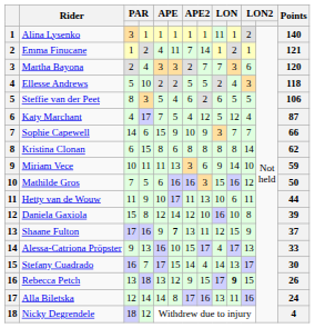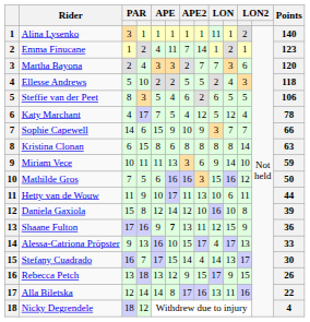 <table class="wikitable plainrowheaders" style="font-size:85%; text-align:center">
 <tr>
 <th rowspan=2 style="vertical-align:middle"></th>
 <th rowspan=2 style="vertical-align:middle">Rider</th>
 <th colspan=2>PAR<br></th>
 <th colspan=2>APE<br></th>
 <th colspan=2>APE2<br></th>
 <th colspan=2>LON<br></th>
 <th colspan=2>LON2<br></th>
 <th rowspan=2 style="vertical-align:middle">Points</th>
 </tr>
 <tr>
 <th></th>
 <th></th>
 <th></th>
 <th></th>
 <th></th>
 <th></th>
 <th></th>
 <th></th>
 <th></th>
 <th></th>
 </tr>
 <tr>
 <th>1</th>
 <td style="text-align:left"> <a href='#'>Alina Lysenko</a> </td>
 <td style="background:#ffdf9f;">3</td>
 <td style="background:#FFFFBF;">1</td>
 <td style="background:#FFFFBF;">1</td>
 <td style="background:#FFFFBF;">1</td>
 <td style="background:#FFFFBF;">1</td>
 <td style="background:#FFFFBF;">1</td>
 <td style="background:#dfffdf;">11</td>
 <td style="background:#FFFFBF;">1</td>
 <td style="background:#DFDFDF;">2</td>
 <td rowspan=18>Not<br>held</td>
 <th>140</th>
 </tr>
 <tr>
 <th>2</th>
 <td style="text-align:left"> <a href='#'>Emma Finucane</a></td>
 <td style="background:#FFFFBF;">1</td>
 <td style="background:#DFDFDF;">2</td>
 <td style="background:#dfffdf;">4</td>
 <td style="background:#dfffdf;">11</td>
 <td style="background:#dfffdf;">7</td>
 <td style="background:#dfffdf;">14</td>
 <td style="background:#FFFFBF;">1</td>
 <td style="background:#DFDFDF;">2</td>
 <td style="background:#FFFFBF;">1</td>
-<th>121</th>
+<th>123</th>
 </tr>
 <tr>
 <th>3</th>
 <td style="text-align:left"> <a href='#'>Martha Bayona</a></td>
 <td style="background:#DFDFDF;">2</td>
 <td style="background:#dfffdf;">4</td>
 <td style="background:#ffdf9f;">3</td>
 <td style="background:#ffdf9f;">3</td>
 <td style="background:#DFDFDF;">2</td>
 <td style="background:#dfffdf;">7</td>
 <td style="background:#dfffdf;">7</td>
 <td style="background:#ffdf9f;">3</td>
 <td style="background:#dfffdf;">6</td>
 <th>120</th>
 </tr>
 <tr>
 <th>4</th>
 <td style="text-align:left"> <a href='#'>Ellesse Andrews</a></td>
 <td style="background:#dfffdf;">5</td>
 <td style="background:#dfffdf;">10</td>
 <td style="background:#DFDFDF;">2</td>
 <td style="background:#DFDFDF;">2</td>
 <td style="background:#dfffdf;">5</td>
 <td style="background:#dfffdf;">5</td>
 <td style="background:#DFDFDF;">2</td>
 <td style="background:#dfffdf;">4</td>
 <td style="background:#ffdf9f;">3</td>
 <th>118</th>
 </tr>
 <tr>
 <th>5</th>
 <td style="text-align:left"> <a href='#'>Steffie van der Peet</a></td>
 <td style="background:#dfffdf;">8</td>
 <td style="background:#ffdf9f;">3</td>
 <td style="background:#dfffdf;">5</td>
 <td style="background:#dfffdf;">4</td>
 <td style="background:#dfffdf;">6</td>
 <td style="background:#DFDFDF;">2</td>
 <td style="background:#dfffdf;">6</td>
 <td style="background:#dfffdf;">5</td>
 <td style="background:#dfffdf;">5</td>
 <th>106</th>
 </tr>
 <tr>
 <th>6</th>
 <td style="text-align:left"> <a href='#'>Katy Marchant</a></td>
 <td style="background:#dfffdf;">4</td>
 <td style="background:#cfcfff;">17</td>
 <td style="background:#dfffdf;">7</td>
 <td style="background:#dfffdf;">5</td>
 <td style="background:#dfffdf;">4</td>
 <td style="background:#dfffdf;">12</td>
 <td style="background:#dfffdf;">5</td>
 <td style="background:#dfffdf;">12</td>
 <td style="background:#dfffdf;">4</td>
-<th>87</th>
+<th>78</th>
 </tr>
 <tr>
 <th>7</th>
 <td style="text-align:left"> <a href='#'>Sophie Capewell</a></td>
 <td style="background:#dfffdf;">14</td>
 <td style="background:#dfffdf;">6</td>
 <td style="background:#dfffdf;">15</td>
 <td style="background:#dfffdf;">9</td>
 <td style="background:#dfffdf;">10</td>
 <td style="background:#dfffdf;">9</td>
 <td style="background:#ffdf9f;">3</td>
 <td style="background:#dfffdf;">7</td>
 <td style="background:#dfffdf;">7</td>
 <th>66</th>
 </tr>
 <tr>
 <th>8</th>
 <td style="text-align:left"> <a href='#'>Kristina Clonan</a></td>
 <td style="background:#dfffdf;">6</td>
 <td style="background:#dfffdf;">15</td>
 <td style="background:#dfffdf;">8</td>
 <td style="background:#dfffdf;">6</td>
 <td style="background:#dfffdf;">8</td>
 <td style="background:#dfffdf;">8</td>
 <td style="background:#dfffdf;">8</td>
 <td style="background:#dfffdf;">8</td>
 <td style="background:#dfffdf;">14</td>
-<th>62</th>
+<th>63</th>
 </tr>
 <tr>
 <th>9</th>
 <td style="text-align:left"> <a href='#'>Miriam Vece</a></td>
 <td style="background:#dfffdf;">10</td>
 <td style="background:#dfffdf;">11</td>
 <td style="background:#dfffdf;">11</td>
 <td style="background:#dfffdf;">13</td>
 <td style="background:#ffdf9f;">3</td>
 <td style="background:#dfffdf;">6</td>
 <td style="background:#dfffdf;">9</td>
 <td style="background:#dfffdf;">14</td>
 <td style="background:#dfffdf;">10</td>
 <th>59</th>
 </tr>
 <tr>
 <th>10</th>
 <td style="text-align:left"> <a href='#'>Mathilde Gros</a></td>
 <td style="background:#dfffdf;">7</td>
 <td style="background:#dfffdf;">5</td>
 <td style="background:#dfffdf;">6</td>
 <td style="background:#cfcfff;">16</td>
 <td style="background:#cfcfff;">16</td>
 <td style="background:#ffdf9f;">3</td>
 <td style="background:#dfffdf;">15</td>
 <td style="background:#cfcfff;">16</td>
 <td style="background:#dfffdf;">12</td>
 <th>50</th>
 </tr>
 <tr>
 <th>11</th>
 <td style="text-align:left"> <a href='#'>Hetty van de Wouw</a></td>
 <td style="background:#dfffdf;">11</td>
 <td style="background:#dfffdf;">9</td>
 <td style="background:#dfffdf;">10</td>
 <td style="background:#cfcfff;">17</td>
 <td style="background:#dfffdf;">11</td>
 <td style="background:#dfffdf;">13</td>
 <td style="background:#dfffdf;">10</td>
 <td style="background:#dfffdf;">6</td>
 <td style="background:#dfffdf;">11</td>
 <th>44</th>
 </tr>
 <tr>
 <th>12</th>
 <td style="text-align:left"> <a href='#'>Daniela Gaxiola</a></td>
 <td style="background:#dfffdf;">15</td>
 <td style="background:#dfffdf;">8</td>
 <td style="background:#dfffdf;">12</td>
 <td style="background:#dfffdf;">14</td>
 <td style="background:#dfffdf;">12</td>
 <td style="background:#dfffdf;">10</td>
 <td style="background:#cfcfff;">16</td>
 <td style="background:#dfffdf;">10</td>
 <td style="background:#dfffdf;">8</td>
 <th>39</th>
 </tr>
 <tr>
 <th>13</th>
 <td style="text-align:left"> <a href='#'>Shaane Fulton</a></td>
 <td style="background:#cfcfff;">17</td>
 <td style="background:#cfcfff;">16</td>
 <td style="background:#dfffdf;">9</td>
 <td style="background:#dfffdf;"><strong>7</strong></td>
 <td style="background:#dfffdf;">13</td>
 <td style="background:#dfffdf;">11</td>
 <td style="background:#dfffdf;">12</td>
 <td style="background:#dfffdf;">15</td>
 <td style="background:#dfffdf;">9</td>
-<th>37</th>
+<th>36</th>
 </tr>
 <tr>
 <th>14</th>
 <td style="text-align:left"> <a href='#'>Alessa-Catriona Pröpster</a></td>
 <td style="background:#dfffdf;">9</td>
 <td style="background:#dfffdf;">13</td>
 <td style="background:#cfcfff;">16</td>
 <td style="background:#dfffdf;">10</td>
 <td style="background:#dfffdf;">15</td>
 <td style="background:#cfcfff;">17</td>
 <td style="background:#dfffdf;">4</td>
 <td style="background:#cfcfff;">17</td>
 <td style="background:#dfffdf;">13</td>
 <th>33</th>
 </tr>
 <tr>
 <th>15</th>
 <td style="text-align:left"> <a href='#'>Stefany Cuadrado</a></td>
 <td style="background:#cfcfff;">16</td>
 <td style="background:#dfffdf;">7</td>
 <td style="background:#cfcfff;">17</td>
 <td style="background:#dfffdf;">15</td>
 <td style="background:#dfffdf;">14</td>
 <td style="background:#dfffdf;">4</td>
 <td style="background:#dfffdf;">14</td>
 <td style="background:#dfffdf;">13</td>
 <td style="background:#cfcfff;">17</td>
 <th>30</th>
 </tr>
 <tr>
 <th>16</th>
 <td style="text-align:left"> <a href='#'>Rebecca Petch</a></td>
 <td style="background:#dfffdf;">13</td>
 <td style="background:#cfcfff;">18</td>
 <td style="background:#dfffdf;">13</td>
 <td style="background:#dfffdf;">12</td>
 <td style="background:#dfffdf;">9</td>
 <td style="background:#dfffdf;">15</td>
 <td style="background:#cfcfff;">17</td>
-<td style="background:#dfffdf;"><strong>9</strong></td>
+<td style="background:#dfffdf;">9</td>
 <td style="background:#dfffdf;">15</td>
 <th>26</th>
 </tr>
 <tr>
 <th>17</th>
 <td style="text-align:left"> <a href='#'>Alla Biletska</a></td>
 <td style="background:#dfffdf;">12</td>
 <td style="background:#dfffdf;">14</td>
 <td style="background:#dfffdf;">14</td>
 <td style="background:#dfffdf;">8</td>
 <td style="background:#cfcfff;">17</td>
 <td style="background:#cfcfff;">16</td>
 <td style="background:#dfffdf;">13</td>
 <td style="background:#dfffdf;">11</td>
 <td style="background:#cfcfff;">16</td>
-<th>24</th>
+<th>22</th>
 </tr>
 <tr>
 <th>18</th>
 <td style="text-align:left"> <a href='#'>Nicky Degrendele</a></td>
 <td style="background:#cfcfff;">18</td>
 <td style="background:#dfffdf;">12</td>
 <td colspan=7 style="background:#ffffff;">Withdrew due to injury</td>
 <th>4</th>
 </tr>
 </table>
